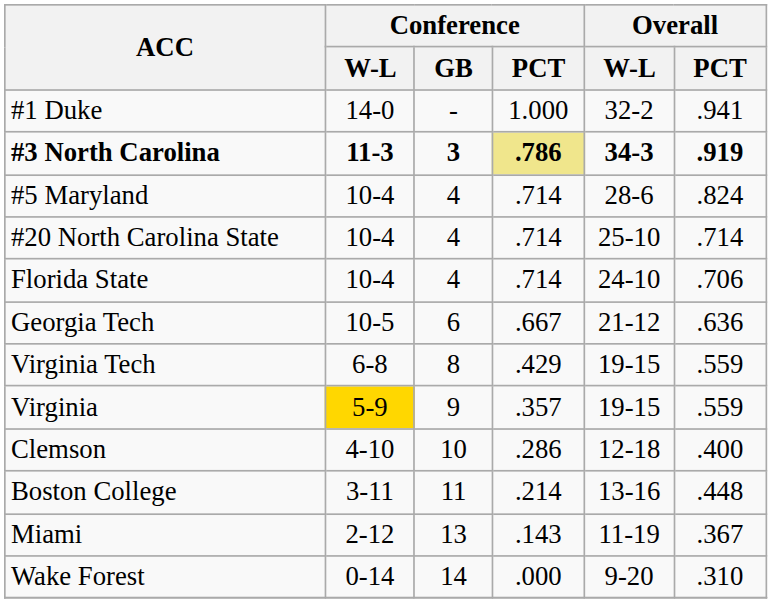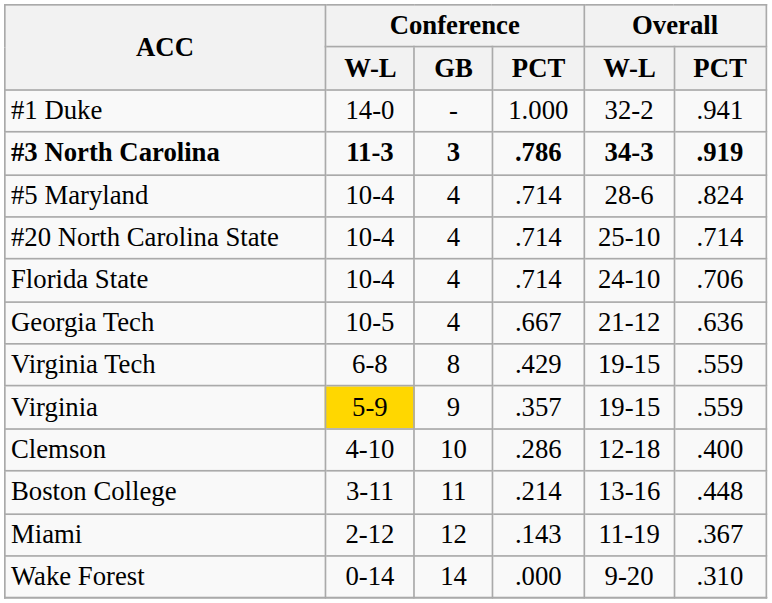 <table class="wikitable">
 <tr>
 <th rowspan="2">ACC </th>
 <th colspan="3">Conference</th>
 <th colspan="3">Overall</th>
 </tr>
 <tr>
 <th>  W-L  </th>
 <th>  GB  </th>
 <th>  PCT  </th>
 <th>  W-L  </th>
 <th>  PCT  </th>
 </tr>
 <tr>
 <td>#1 Duke</td>
 <td align="center">14-0</td>
 <td align="center">-</td>
 <td align="center">1.000</td>
 <td align="center">32-2</td>
 <td align="center">.941</td>
 </tr>
 <tr>
 <td><strong>#3 North Carolina</strong></td>
 <td align="center"><strong>11-3</strong></td>
 <td align="center"><strong>3</strong></td>
-<td align="center" style="background: khaki;"><strong>.786</strong></td>
+<td align="center"><strong>.786</strong></td>
 <td align="center"><strong>34-3</strong></td>
 <td align="center"><strong>.919</strong></td>
 </tr>
 <tr>
 <td>#5 Maryland</td>
 <td align="center">10-4</td>
 <td align="center">4</td>
 <td align="center">.714</td>
 <td align="center">28-6</td>
 <td align="center">.824</td>
 </tr>
 <tr>
 <td>#20 North Carolina State      </td>
 <td align="center">10-4</td>
 <td align="center">4</td>
 <td align="center">.714</td>
 <td align="center">25-10</td>
 <td align="center">.714</td>
 </tr>
 <tr>
 <td>Florida State</td>
 <td align="center">10-4</td>
 <td align="center">4</td>
 <td align="center">.714</td>
 <td align="center">24-10</td>
 <td align="center">.706</td>
 </tr>
 <tr>
 <td>Georgia Tech</td>
 <td align="center">10-5</td>
-<td align="center">6</td>
+<td align="center">4</td>
 <td align="center">.667</td>
 <td align="center">21-12</td>
 <td align="center">.636</td>
 </tr>
 <tr>
 <td>Virginia Tech</td>
 <td align="center">6-8</td>
 <td align="center">8</td>
 <td align="center">.429</td>
 <td align="center">19-15</td>
 <td align="center">.559</td>
 </tr>
 <tr>
 <td>Virginia</td>
 <td align="center" style="background: gold;">5-9</td>
 <td align="center">9</td>
 <td align="center">.357</td>
 <td align="center">19-15</td>
 <td align="center">.559</td>
 </tr>
 <tr>
 <td>Clemson</td>
 <td align="center">4-10</td>
 <td align="center">10</td>
 <td align="center">.286</td>
 <td align="center">12-18</td>
 <td align="center">.400</td>
 </tr>
 <tr>
 <td>Boston College</td>
 <td align="center">3-11</td>
 <td align="center">11</td>
 <td align="center">.214</td>
 <td align="center">13-16</td>
 <td align="center">.448</td>
 </tr>
 <tr>
 <td>Miami</td>
 <td align="center">2-12</td>
-<td align="center">13</td>
+<td align="center">12</td>
 <td align="center">.143</td>
 <td align="center">11-19</td>
 <td align="center">.367</td>
 </tr>
 <tr>
 <td>Wake Forest</td>
 <td align="center">0-14</td>
 <td align="center">14</td>
 <td align="center">.000</td>
 <td align="center">9-20</td>
 <td align="center">.310</td>
 </tr>
 <tr>
 </tr>
 </table>
